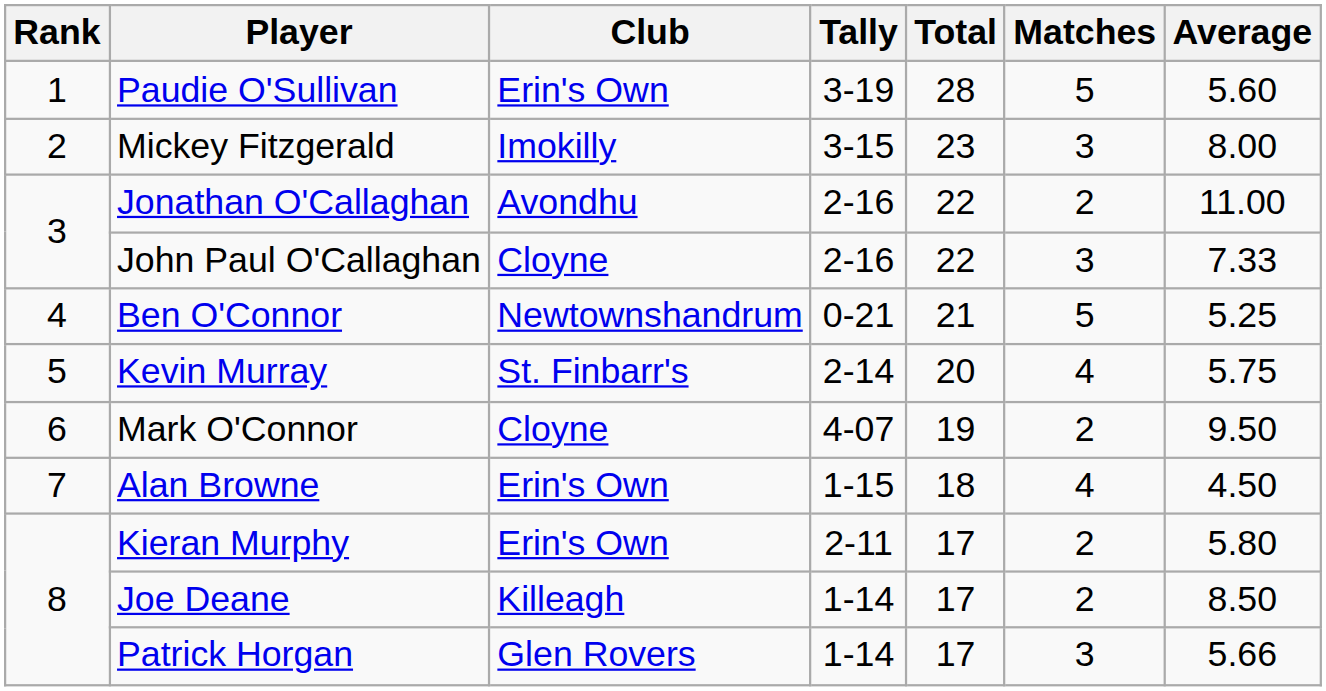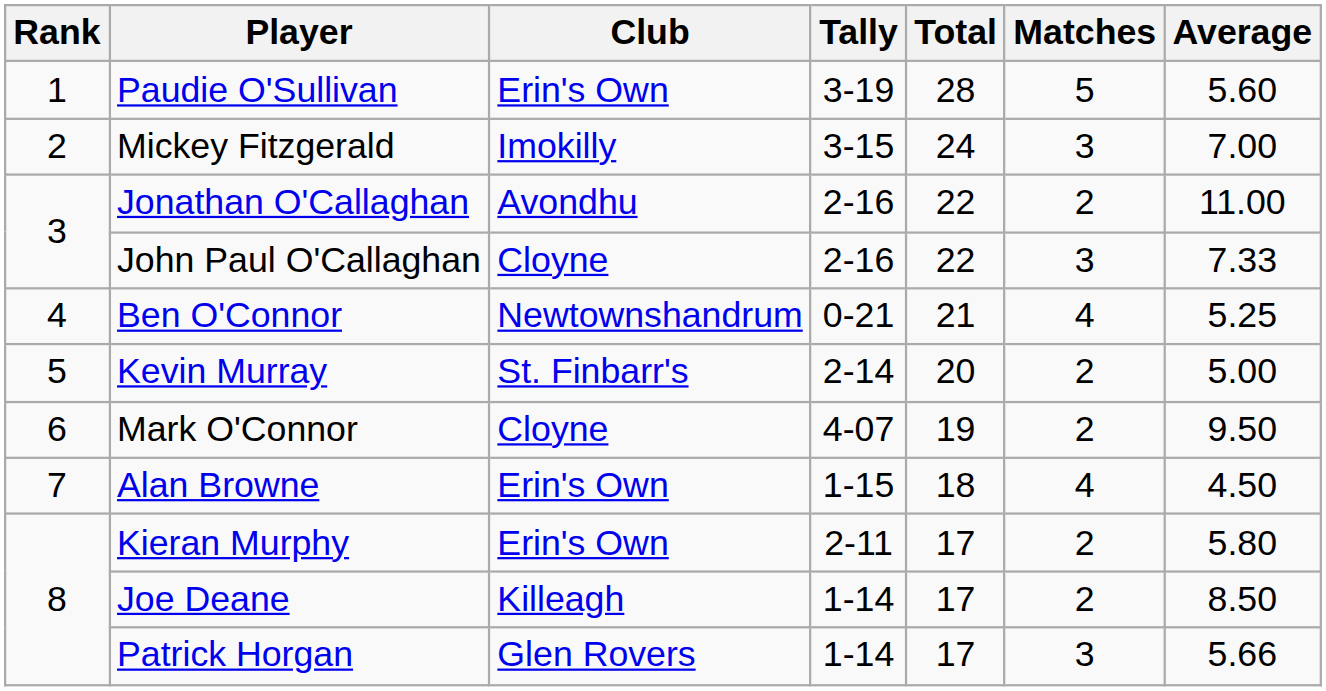 <table class="wikitable">
 <tr>
 <th>Rank</th>
 <th>Player</th>
 <th>Club</th>
 <th>Tally</th>
 <th>Total</th>
 <th>Matches</th>
 <th>Average</th>
 </tr>
 <tr>
 <td rowspan=1 align=center>1</td>
 <td><a href='#'>Paudie O'Sullivan</a></td>
 <td><a href='#'>Erin's Own</a></td>
 <td align=center>3-19</td>
 <td align=center>28</td>
 <td align=center>5</td>
 <td align=center>5.60</td>
 </tr>
 <tr>
 <td rowspan=1 align=center>2</td>
 <td>Mickey Fitzgerald</td>
 <td><a href='#'>Imokilly</a></td>
 <td align=center>3-15</td>
-<td align=center>23</td>
+<td align=center>24</td>
 <td align=center>3</td>
-<td align=center>8.00</td>
+<td align=center>7.00</td>
 </tr>
 <tr>
 <td rowspan=2 align=center>3</td>
 <td><a href='#'>Jonathan O'Callaghan</a></td>
 <td><a href='#'>Avondhu</a></td>
 <td align=center>2-16</td>
 <td align=center>22</td>
 <td align=center>2</td>
 <td align=center>11.00</td>
 </tr>
 <tr>
 <td>John Paul O'Callaghan</td>
 <td><a href='#'>Cloyne</a></td>
 <td align=center>2-16</td>
 <td align=center>22</td>
 <td align=center>3</td>
 <td align=center>7.33</td>
 </tr>
 <tr>
 <td rowspan=1 align=center>4</td>
 <td><a href='#'>Ben O'Connor</a></td>
 <td><a href='#'>Newtownshandrum</a></td>
 <td align=center>0-21</td>
 <td align=center>21</td>
-<td align=center>5</td>
+<td align=center>4</td>
 <td align=center>5.25</td>
 </tr>
 <tr>
 <td rowspan=1 align=center>5</td>
 <td><a href='#'>Kevin Murray</a></td>
 <td><a href='#'>St. Finbarr's</a></td>
 <td align=center>2-14</td>
 <td align=center>20</td>
-<td align=center>4</td>
-<td align=center>5.75</td>
+<td align=center>2</td>
+<td align=center>5.00</td>
 </tr>
 <tr>
 <td rowspan=1 align=center>6</td>
 <td>Mark O'Connor</td>
 <td><a href='#'>Cloyne</a></td>
 <td align=center>4-07</td>
 <td align=center>19</td>
 <td align=center>2</td>
 <td align=center>9.50</td>
 </tr>
 <tr>
 <td rowspan=1 align=center>7</td>
 <td><a href='#'>Alan Browne</a></td>
 <td><a href='#'>Erin's Own</a></td>
 <td align=center>1-15</td>
 <td align=center>18</td>
 <td align=center>4</td>
 <td align=center>4.50</td>
 </tr>
 <tr>
 <td rowspan=3 align=center>8</td>
 <td><a href='#'>Kieran Murphy</a></td>
 <td><a href='#'>Erin's Own</a></td>
 <td align=center>2-11</td>
 <td align=center>17</td>
 <td align=center>2</td>
 <td align=center>5.80</td>
 </tr>
 <tr>
 <td><a href='#'>Joe Deane</a></td>
 <td><a href='#'>Killeagh</a></td>
 <td align=center>1-14</td>
 <td align=center>17</td>
 <td align=center>2</td>
 <td align=center>8.50</td>
 </tr>
 <tr>
 <td><a href='#'>Patrick Horgan</a></td>
 <td><a href='#'>Glen Rovers</a></td>
 <td align=center>1-14</td>
 <td align=center>17</td>
 <td align=center>3</td>
 <td align=center>5.66</td>
 </tr>
 </table>
